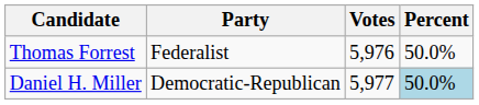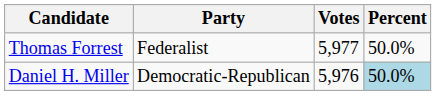 <table class=wikitable>
 <tr>
 <th>Candidate</th>
 <th>Party</th>
 <th>Votes</th>
 <th>Percent</th>
 </tr>
 <tr>
 <td><a href='#'>Thomas Forrest</a></td>
 <td>Federalist</td>
-<td>5,976</td>
+<td>5,977</td>
 <td>50.0%</td>
 </tr>
 <tr>
 <td><a href='#'>Daniel H. Miller</a></td>
 <td>Democratic-Republican</td>
-<td>5,977</td>
+<td>5,976</td>
 <td style="background: lightblue;">50.0%</td>
 </tr>
 </table>
